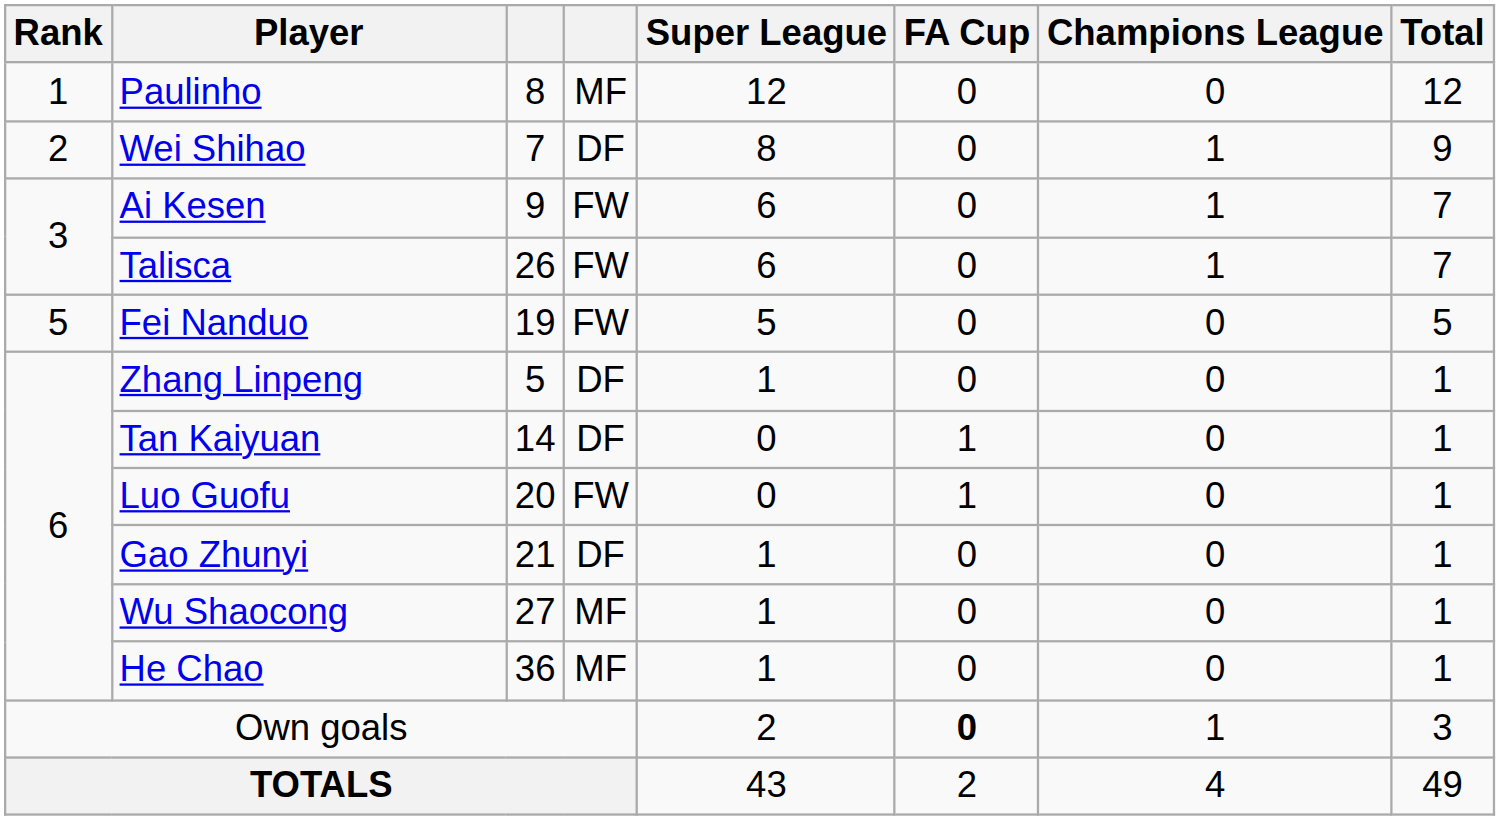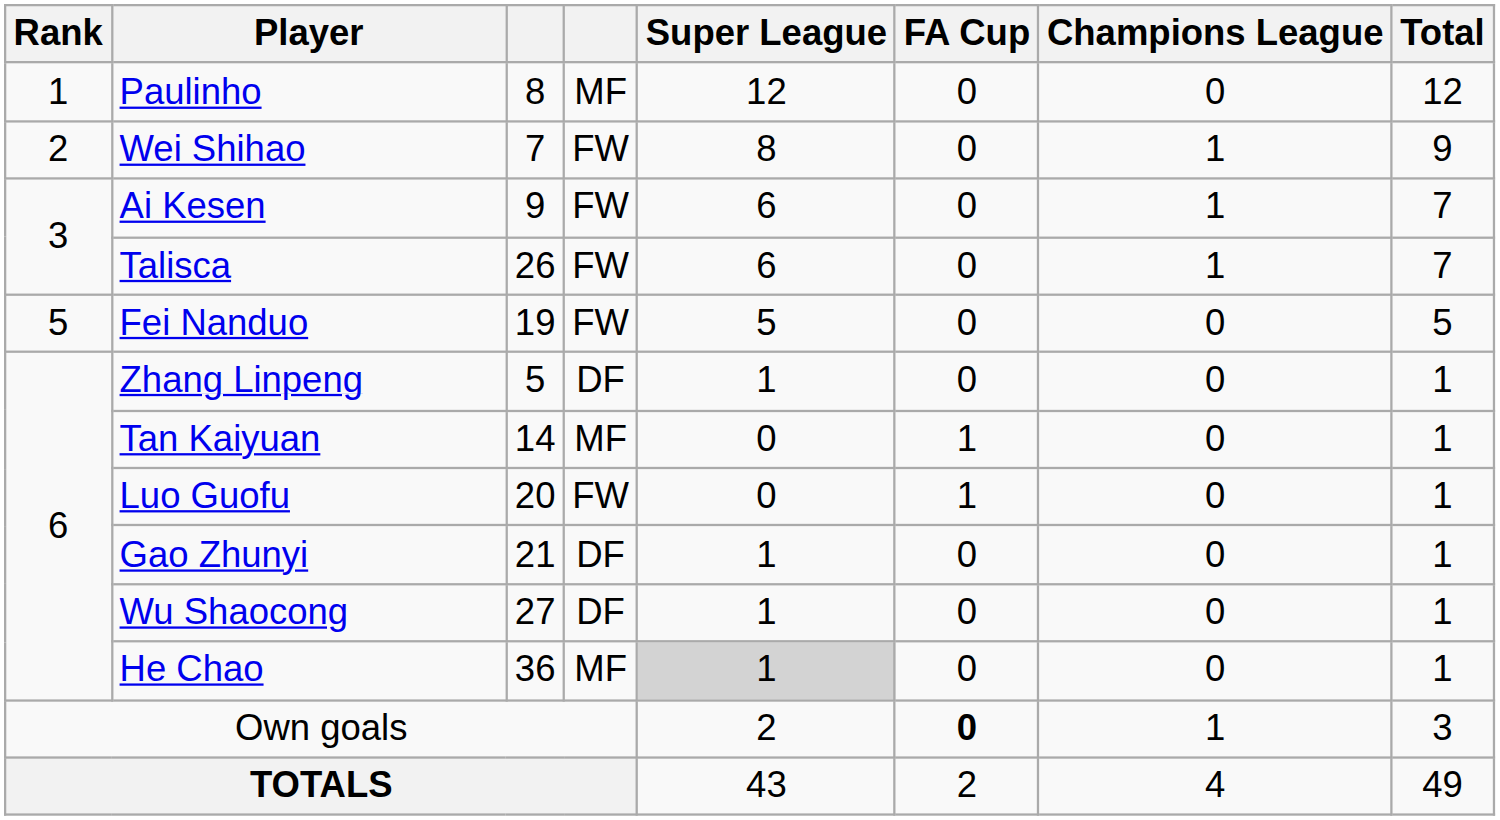 <table class="wikitable">
 <tr>
 <th>Rank</th>
 <th style="width:166px;">Player</th>
 <th></th>
 <th></th>
 <th>Super League</th>
 <th>FA Cup</th>
 <th>Champions League</th>
 <th>Total</th>
 </tr>
 <tr>
 <td align=center>1</td>
 <td> <a href='#'>Paulinho</a></td>
 <td align=center>8</td>
 <td align=center>MF</td>
 <td align=center>12</td>
 <td align=center>0</td>
 <td align=center>0</td>
 <td align=center>12</td>
 </tr>
 <tr>
 <td align=center>2</td>
 <td> <a href='#'>Wei Shihao</a></td>
 <td align=center>7</td>
-<td align=center>DF</td>
+<td align=center>FW</td>
 <td align=center>8</td>
 <td align=center>0</td>
 <td align=center>1</td>
 <td align=center>9</td>
 </tr>
 <tr>
 <td align=center rowspan=2>3</td>
 <td> <a href='#'>Ai Kesen</a></td>
 <td align=center>9</td>
 <td align=center>FW</td>
 <td align=center>6</td>
 <td align=center>0</td>
 <td align=center>1</td>
 <td align=center>7</td>
 </tr>
 <tr>
 <td> <a href='#'>Talisca</a></td>
 <td align=center>26</td>
 <td align=center>FW</td>
 <td align=center>6</td>
 <td align=center>0</td>
 <td align=center>1</td>
 <td align=center>7</td>
 </tr>
 <tr>
 <td align=center>5</td>
 <td> <a href='#'>Fei Nanduo</a></td>
 <td align=center>19</td>
 <td align=center>FW</td>
 <td align=center>5</td>
 <td align=center>0</td>
 <td align=center>0</td>
 <td align=center>5</td>
 </tr>
 <tr>
 <td align=center rowspan=6>6</td>
 <td> <a href='#'>Zhang Linpeng</a></td>
 <td align=center>5</td>
 <td align=center>DF</td>
 <td align=center>1</td>
 <td align=center>0</td>
 <td align=center>0</td>
 <td align=center>1</td>
 </tr>
 <tr>
 <td> <a href='#'>Tan Kaiyuan</a></td>
 <td align=center>14</td>
-<td align=center>DF</td>
+<td align=center>MF</td>
 <td align=center>0</td>
 <td align=center>1</td>
 <td align=center>0</td>
 <td align=center>1</td>
 </tr>
 <tr>
 <td> <a href='#'>Luo Guofu</a></td>
 <td align=center>20</td>
 <td align=center>FW</td>
 <td align=center>0</td>
 <td align=center>1</td>
 <td align=center>0</td>
 <td align=center>1</td>
 </tr>
 <tr>
 <td> <a href='#'>Gao Zhunyi</a></td>
 <td align=center>21</td>
 <td align=center>DF</td>
 <td align=center>1</td>
 <td align=center>0</td>
 <td align=center>0</td>
 <td align=center>1</td>
 </tr>
 <tr>
 <td> <a href='#'>Wu Shaocong</a></td>
 <td align=center>27</td>
-<td align=center>MF</td>
+<td align=center>DF</td>
 <td align=center>1</td>
 <td align=center>0</td>
 <td align=center>0</td>
 <td align=center>1</td>
 </tr>
 <tr>
 <td> <a href='#'>He Chao</a></td>
 <td align=center>36</td>
 <td align=center>MF</td>
-<td align=center>1</td>
+<td align=center style="background: lightgrey;">1</td>
 <td align=center>0</td>
 <td align=center>0</td>
 <td align=center>1</td>
 </tr>
 <tr>
 <td align=center colspan=4>Own goals</td>
 <td align=center>2</td>
 <td align=center><strong>0</strong></td>
 <td align=center>1</td>
 <td align=center>3</td>
 </tr>
 <tr>
 <th align=center colspan=4>TOTALS</th>
 <td align=center>43</td>
 <td align=center>2</td>
 <td align=center>4</td>
 <td align=center>49</td>
 </tr>
 </table>
